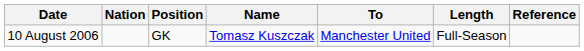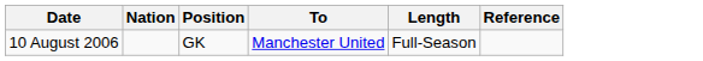 <table class="wikitable">
 <tr>
 <th>Date</th>
 <th>Nation</th>
 <th>Position</th>
-<th>Name</th>
 <th>To</th>
 <th>Length</th>
 <th>Reference</th>
 </tr>
 <tr>
 <td>10 August 2006</td>
 <td></td>
 <td>GK</td>
-<td><a href='#'>Tomasz Kuszczak</a></td>
 <td><a href='#'>Manchester United</a></td>
 <td>Full-Season</td>
 <td></td>
 </tr>
 </table>
